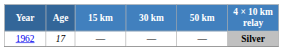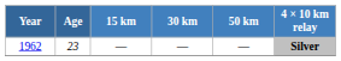 <table class="wikitable" style="font-size:95%; text-align:center; border:grey solid 1px; border-collapse:collapse; background:#ffffff;">
 <tr>
 <th style="background-color:#369; color:white; width:60px;"> Year </th>
 <th style="background-color:#369; color:white; width:40px;"> Age </th>
 <th style="background-color:#4180be; color:white; width:75px;"> 15 km </th>
 <th style="background-color:#4180be; color:white; width:75px;"> 30 km </th>
 <th style="background-color:#4180be; color:white; width:75px;"> 50 km </th>
 <th style="background-color:#4180be; color:white; width:75px;"> 4 × 10 km <br> relay </th>
 </tr>
 <tr>
 <td><a href='#'>1962</a></td>
-<td><em>17</em></td>
+<td><em>23</em></td>
 <td>—</td>
 <td>—</td>
 <td>—</td>
 <td style="background:silver;"><strong>Silver</strong></td>
 </tr>
 <tr>
 </tr>
 </table>
